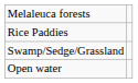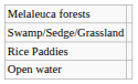 <table class="wikitable">
 <tr>
 <td>Melaleuca forests</td>
+<td></td>
+</tr>
+<tr>
+<td>Swamp/Sedge/Grassland</td>
 <td></td>
 </tr>
 <tr>
 <td>Rice Paddies</td>
 <td></td>
 </tr>
 <tr>
-<td>Swamp/Sedge/Grassland</td>
-<td></td>
-</tr>
-<tr>
 <td>Open water</td>
 <td></td>
 </tr>
 </table>
